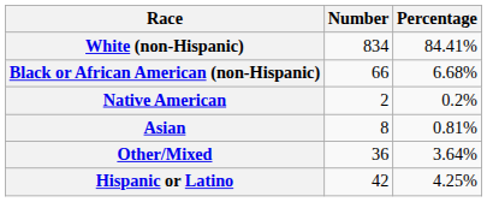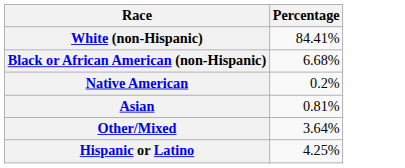 <table class="wikitable" style="text-align:right">
 <tr>
 <th scope="col">Race</th>
-<th scope="col">Number</th>
 <th scope="col">Percentage</th>
 </tr>
 <tr>
 <th scope="row"><a href='#'>White</a> (non-Hispanic)</th>
-<td>834</td>
 <td>84.41%</td>
 </tr>
 <tr>
 <th scope="row"><a href='#'>Black or African American</a> (non-Hispanic)</th>
-<td>66</td>
 <td>6.68%</td>
 </tr>
 <tr>
 <th scope="row"><a href='#'>Native American</a></th>
-<td>2</td>
 <td>0.2%</td>
 </tr>
 <tr>
 <th scope="row"><a href='#'>Asian</a></th>
-<td>8</td>
 <td>0.81%</td>
 </tr>
 <tr>
 <th scope="row"><a href='#'>Other/Mixed</a></th>
-<td>36</td>
 <td>3.64%</td>
 </tr>
 <tr>
 <th scope="row"><a href='#'>Hispanic</a> or <a href='#'>Latino</a></th>
-<td>42</td>
 <td>4.25%</td>
 </tr>
 </table>
